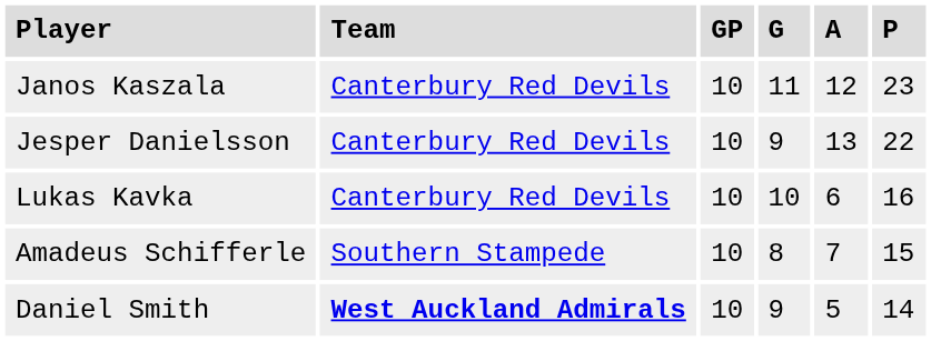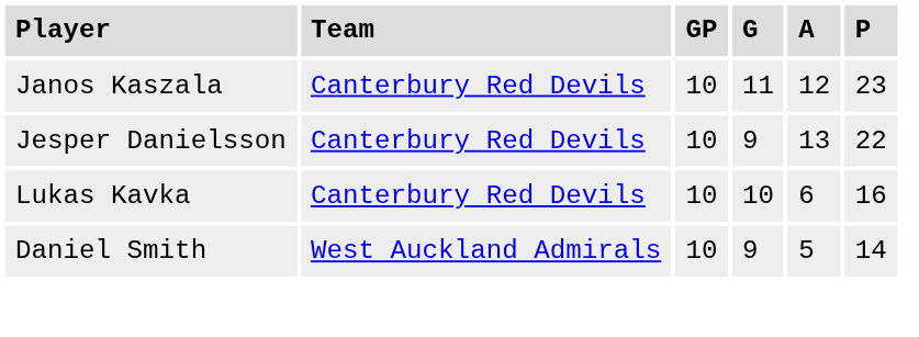 <table cellpadding=5>
 <tr bgcolor="#dddddd">
 <td><strong>Player</strong></td>
 <td><strong>Team</strong></td>
 <td><strong>GP</strong></td>
 <td><strong>G</strong></td>
 <td><strong>A</strong></td>
 <td><strong>P</strong></td>
 </tr>
 <tr bgcolor="#eeeeee">
 <td>Janos Kaszala</td>
 <td><a href='#'>Canterbury Red Devils</a></td>
 <td>10</td>
 <td>11</td>
 <td>12</td>
 <td>23</td>
 </tr>
 <tr bgcolor="#eeeeee">
 <td>Jesper Danielsson</td>
 <td><a href='#'>Canterbury Red Devils</a></td>
 <td>10</td>
 <td>9</td>
 <td>13</td>
 <td>22</td>
 </tr>
 <tr bgcolor="#eeeeee">
 <td>Lukas Kavka</td>
 <td><a href='#'>Canterbury Red Devils</a></td>
 <td>10</td>
 <td>10</td>
 <td>6</td>
 <td>16</td>
 </tr>
 <tr bgcolor="#eeeeee">
-<td>Amadeus Schifferle</td>
-<td><a href='#'>Southern Stampede</a></td>
-<td>10</td>
-<td>8</td>
-<td>7</td>
-<td>15</td>
-</tr>
-<tr bgcolor="#eeeeee">
 <td>Daniel Smith</td>
-<td><strong><a href='#'>West Auckland Admirals</a></strong></td>
+<td><a href='#'>West Auckland Admirals</a></td>
 <td>10</td>
 <td>9</td>
 <td>5</td>
 <td>14</td>
 </tr>
 </table>
